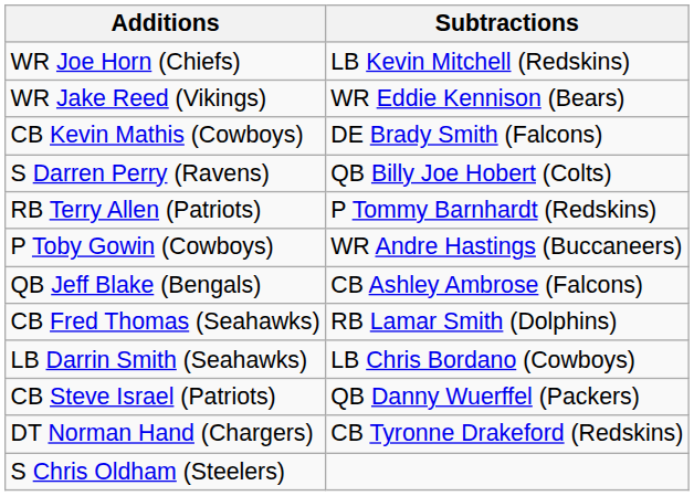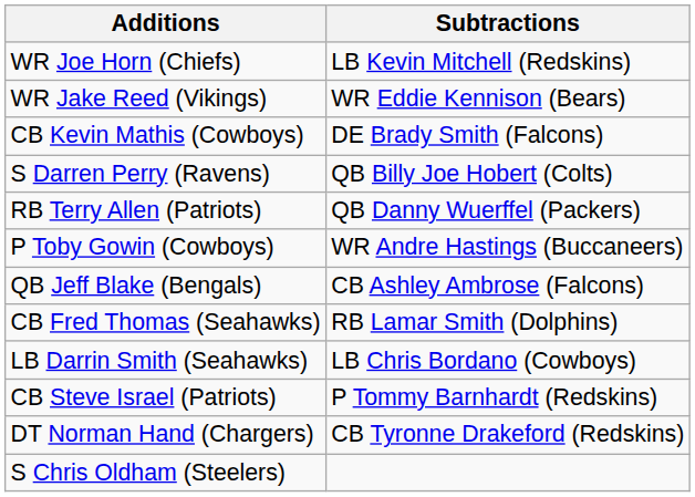 <table class="wikitable">
 <tr>
 <th>Additions</th>
 <th>Subtractions</th>
 </tr>
 <tr>
 <td>WR <a href='#'>Joe Horn</a> (Chiefs)</td>
 <td>LB <a href='#'>Kevin Mitchell</a> (Redskins)</td>
 </tr>
 <tr>
 <td>WR <a href='#'>Jake Reed</a> (Vikings)</td>
 <td>WR <a href='#'>Eddie Kennison</a> (Bears)</td>
 </tr>
 <tr>
 <td>CB <a href='#'>Kevin Mathis</a> (Cowboys)</td>
 <td>DE <a href='#'>Brady Smith</a> (Falcons)</td>
 </tr>
 <tr>
 <td>S <a href='#'>Darren Perry</a> (Ravens)</td>
 <td>QB <a href='#'>Billy Joe Hobert</a> (Colts)</td>
 </tr>
 <tr>
 <td>RB <a href='#'>Terry Allen</a> (Patriots)</td>
-<td>P <a href='#'>Tommy Barnhardt</a> (Redskins)</td>
+<td>QB <a href='#'>Danny Wuerffel</a> (Packers)</td>
 </tr>
 <tr>
 <td>P <a href='#'>Toby Gowin</a> (Cowboys)</td>
 <td>WR <a href='#'>Andre Hastings</a> (Buccaneers)</td>
 </tr>
 <tr>
 <td>QB <a href='#'>Jeff Blake</a> (Bengals)</td>
 <td>CB <a href='#'>Ashley Ambrose</a> (Falcons)</td>
 </tr>
 <tr>
 <td>CB <a href='#'>Fred Thomas</a> (Seahawks)</td>
 <td>RB <a href='#'>Lamar Smith</a> (Dolphins)</td>
 </tr>
 <tr>
 <td>LB <a href='#'>Darrin Smith</a> (Seahawks)</td>
 <td>LB <a href='#'>Chris Bordano</a> (Cowboys)</td>
 </tr>
 <tr>
 <td>CB <a href='#'>Steve Israel</a> (Patriots)</td>
-<td>QB <a href='#'>Danny Wuerffel</a> (Packers)</td>
+<td>P <a href='#'>Tommy Barnhardt</a> (Redskins)</td>
 </tr>
 <tr>
 <td>DT <a href='#'>Norman Hand</a> (Chargers)</td>
 <td>CB <a href='#'>Tyronne Drakeford</a> (Redskins)</td>
 </tr>
 <tr>
 <td>S <a href='#'>Chris Oldham</a> (Steelers)</td>
 <td></td>
 </tr>
 </table>
